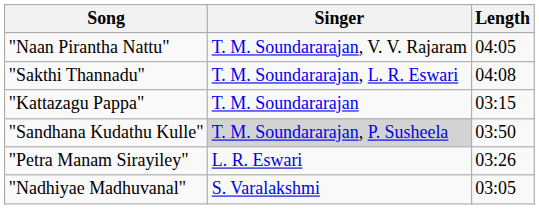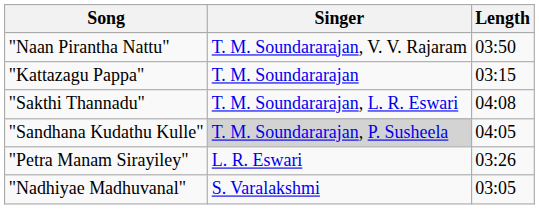 <table class="wikitable">
 <tr>
 <th>Song</th>
 <th>Singer</th>
 <th>Length</th>
 </tr>
 <tr>
 <td>"Naan Pirantha Nattu"</td>
 <td><a href='#'>T. M. Soundararajan</a>, V. V. Rajaram</td>
-<td>04:05</td>
+<td>03:50</td>
+</tr>
+<tr>
+<td>"Kattazagu Pappa"</td>
+<td><a href='#'>T. M. Soundararajan</a></td>
+<td>03:15</td>
 </tr>
 <tr>
 <td>"Sakthi Thannadu"</td>
 <td><a href='#'>T. M. Soundararajan</a>, <a href='#'>L. R. Eswari</a></td>
 <td>04:08</td>
 </tr>
 <tr>
-<td>"Kattazagu Pappa"</td>
-<td><a href='#'>T. M. Soundararajan</a></td>
-<td>03:15</td>
-</tr>
-<tr>
 <td>"Sandhana Kudathu Kulle"</td>
 <td style="background: lightgrey;"><a href='#'>T. M. Soundararajan</a>, <a href='#'>P. Susheela</a></td>
-<td>03:50</td>
+<td>04:05</td>
 </tr>
 <tr>
 <td>"Petra Manam Sirayiley"</td>
 <td><a href='#'>L. R. Eswari</a></td>
 <td>03:26</td>
 </tr>
 <tr>
 <td>"Nadhiyae Madhuvanal"</td>
 <td><a href='#'>S. Varalakshmi</a></td>
 <td>03:05</td>
 </tr>
 </table>
